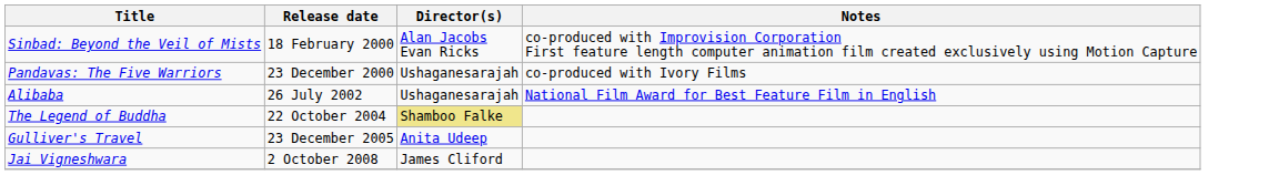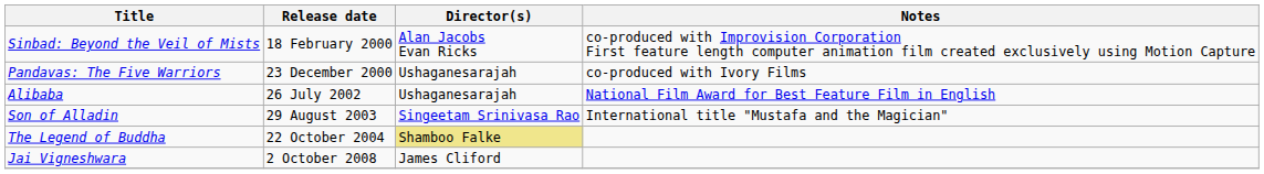 <table class="sortable wikitable">
 <tr>
 <th>Title</th>
 <th>Release date</th>
 <th>Director(s)</th>
 <th>Notes</th>
 </tr>
 <tr>
 <td><em><a href='#'>Sinbad: Beyond the Veil of Mists</a></em></td>
 <td>18 February 2000</td>
 <td><a href='#'>Alan Jacobs</a> <br> Evan Ricks</td>
 <td>co-produced with <a href='#'>Improvision Corporation</a> <br> First feature length computer animation film created exclusively using Motion Capture</td>
 </tr>
 <tr>
 <td><em><a href='#'>Pandavas: The Five Warriors</a></em></td>
 <td>23 December 2000</td>
 <td>Ushaganesarajah</td>
 <td>co-produced with Ivory Films</td>
 </tr>
 <tr>
 <td><em><a href='#'>Alibaba</a></em></td>
 <td>26 July 2002</td>
 <td>Ushaganesarajah</td>
 <td><a href='#'>National Film Award for Best Feature Film in English</a></td>
 </tr>
 <tr>
+<td><em><a href='#'>Son of Alladin</a></em></td>
+<td>29 August 2003</td>
+<td><a href='#'>Singeetam Srinivasa Rao</a></td>
+<td>International title "Mustafa and the Magician"</td>
+</tr>
+<tr>
 <td><em><a href='#'>The Legend of Buddha</a></em></td>
 <td>22 October 2004</td>
 <td style="background: khaki;">Shamboo Falke</td>
-<td></td>
-</tr>
-<tr>
-<td><em><a href='#'>Gulliver's Travel</a></em></td>
-<td>23 December 2005</td>
-<td><a href='#'>Anita Udeep</a></td>
 <td></td>
 </tr>
 <tr>
 <td><em><a href='#'>Jai Vigneshwara</a></em></td>
 <td>2 October 2008</td>
 <td>James Cliford</td>
 <td></td>
 </tr>
 <tr>
 </tr>
 </table>
